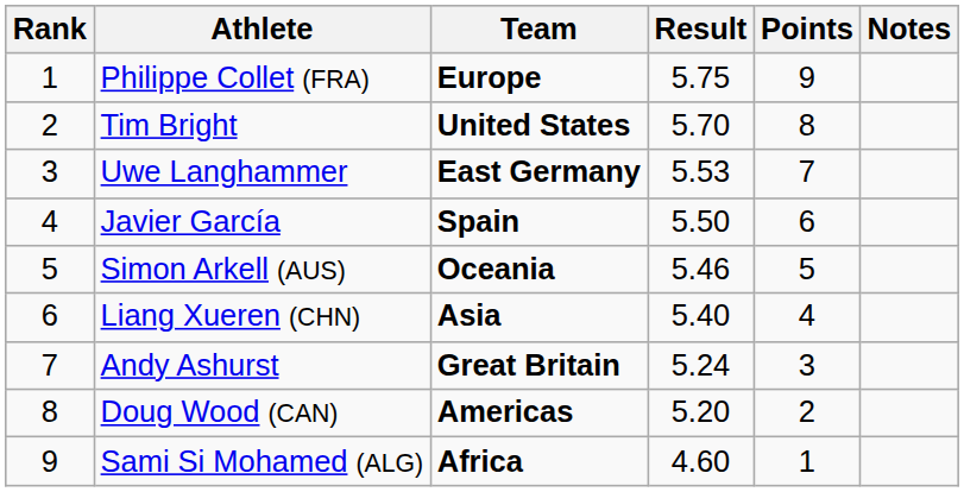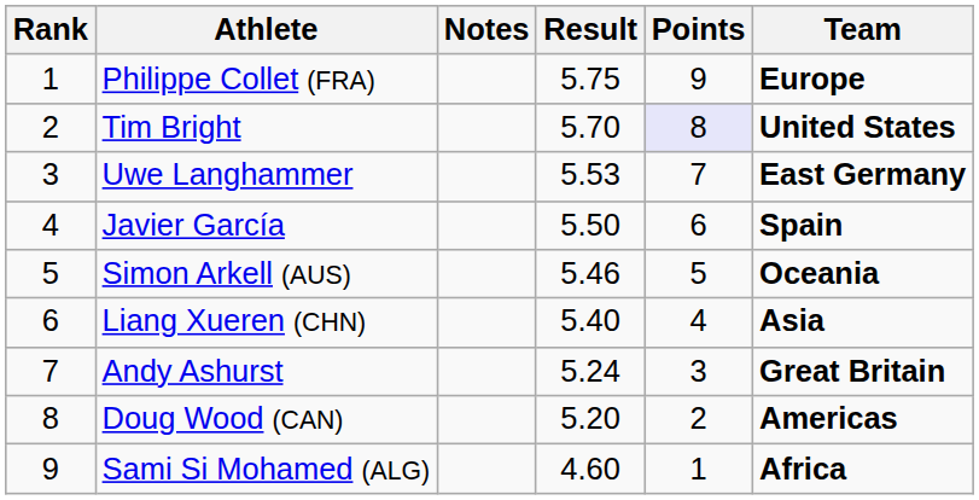 <table class="wikitable" style="text-align:center">
 <tr>
 <th>Rank</th>
 <th>Athlete</th>
-<th>Team</th>
+<th>Notes</th>
 <th>Result</th>
 <th>Points</th>
-<th>Notes</th>
+<th>Team</th>
 </tr>
 <tr>
 <td>1</td>
 <td align="left"><a href='#'>Philippe Collet</a> <small>(FRA)</small></td>
-<td align=left><strong>Europe</strong></td>
+<td></td>
 <td>5.75</td>
 <td>9</td>
-<td></td>
+<td align=left><strong>Europe</strong></td>
 </tr>
 <tr>
 <td>2</td>
 <td align="left"><a href='#'>Tim Bright</a></td>
+<td></td>
+<td>5.70</td>
+<td style="background: lavender;">8</td>
 <td align=left><strong>United States</strong></td>
-<td>5.70</td>
-<td>8</td>
-<td></td>
 </tr>
 <tr>
 <td>3</td>
 <td align="left"><a href='#'>Uwe Langhammer</a></td>
-<td align=left><strong>East Germany</strong></td>
+<td></td>
 <td>5.53</td>
 <td>7</td>
-<td></td>
+<td align=left><strong>East Germany</strong></td>
 </tr>
 <tr>
 <td>4</td>
 <td align="left"><a href='#'>Javier García</a></td>
-<td align=left><strong>Spain</strong></td>
+<td></td>
 <td>5.50</td>
 <td>6</td>
-<td></td>
+<td align=left><strong>Spain</strong></td>
 </tr>
 <tr>
 <td>5</td>
 <td align="left"><a href='#'>Simon Arkell</a> <small>(AUS)</small></td>
-<td align=left><strong>Oceania</strong></td>
+<td></td>
 <td>5.46</td>
 <td>5</td>
-<td></td>
+<td align=left><strong>Oceania</strong></td>
 </tr>
 <tr>
 <td>6</td>
 <td align="left"><a href='#'>Liang Xueren</a> <small>(CHN)</small></td>
-<td align=left><strong>Asia</strong></td>
+<td></td>
 <td>5.40</td>
 <td>4</td>
-<td></td>
+<td align=left><strong>Asia</strong></td>
 </tr>
 <tr>
 <td>7</td>
 <td align="left"><a href='#'>Andy Ashurst</a></td>
-<td align=left><strong>Great Britain</strong></td>
+<td></td>
 <td>5.24</td>
 <td>3</td>
-<td></td>
+<td align=left><strong>Great Britain</strong></td>
 </tr>
 <tr>
 <td>8</td>
 <td align="left"><a href='#'>Doug Wood</a> <small>(CAN)</small></td>
-<td align=left><strong>Americas</strong></td>
+<td></td>
 <td>5.20</td>
 <td>2</td>
-<td></td>
+<td align=left><strong>Americas</strong></td>
 </tr>
 <tr>
 <td>9</td>
 <td align="left"><a href='#'>Sami Si Mohamed</a> <small>(ALG)</small></td>
-<td align=left><strong>Africa</strong></td>
+<td></td>
 <td>4.60</td>
 <td>1</td>
-<td></td>
+<td align=left><strong>Africa</strong></td>
 </tr>
 </table>
